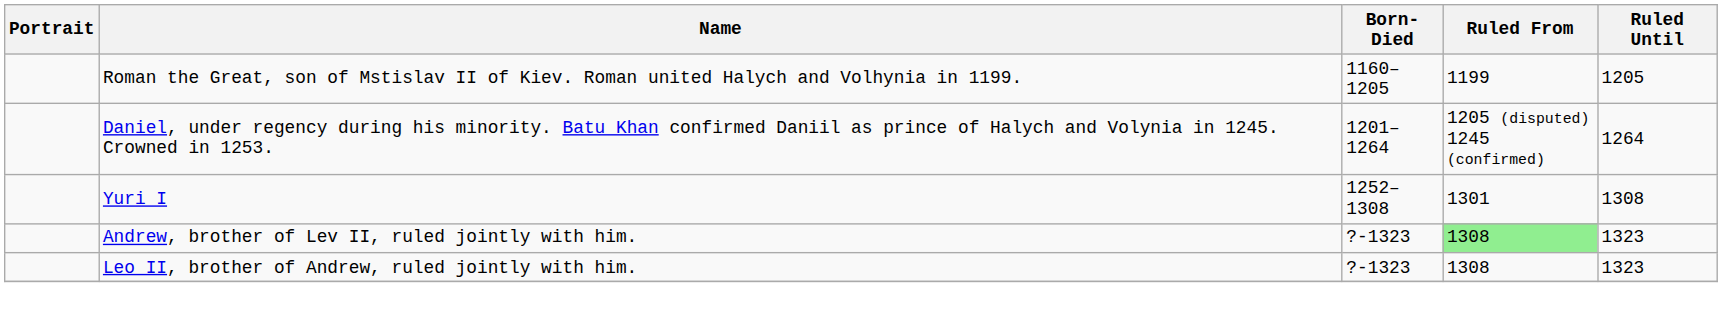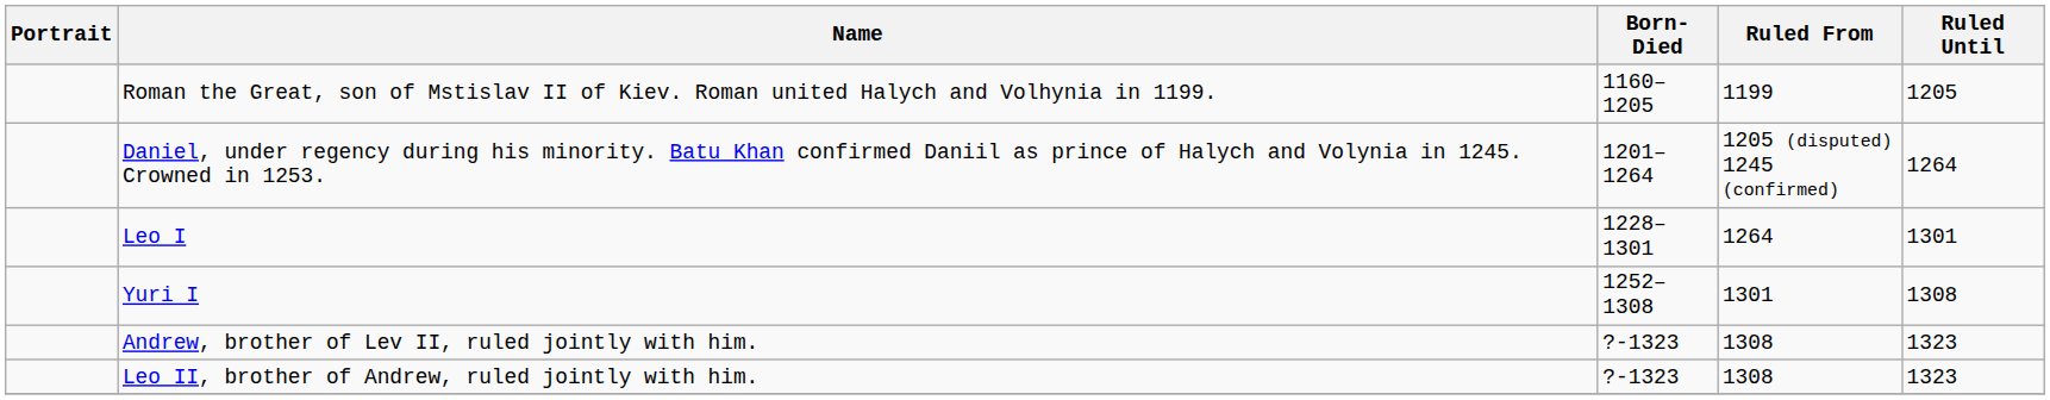 <table class="wikitable">
 <tr ->
 <th>Portrait</th>
 <th>Name</th>
 <th>Born-Died</th>
 <th>Ruled From</th>
 <th>Ruled Until</th>
 </tr>
 <tr ->
 <td></td>
 <td>Roman the Great, son of Mstislav II of Kiev. Roman united Halych and Volhynia in 1199.</td>
 <td>1160–1205</td>
 <td>1199</td>
 <td>1205</td>
 </tr>
 <tr ->
 <td></td>
 <td><a href='#'>Daniel</a>, under regency during his minority. <a href='#'>Batu Khan</a> confirmed Daniil as prince of Halych and Volynia in 1245. Crowned in 1253.</td>
 <td>1201–1264</td>
 <td>1205 <small>(disputed)</small><br>1245 <small>(confirmed)</small></td>
 <td>1264</td>
 </tr>
 <tr ->
 <td></td>
+<td><a href='#'>Leo I</a></td>
+<td>1228–1301</td>
+<td>1264</td>
+<td>1301</td>
+</tr>
+<tr ->
+<td></td>
 <td><a href='#'>Yuri I</a></td>
 <td>1252–1308</td>
 <td>1301</td>
 <td>1308</td>
 </tr>
 <tr ->
 <td></td>
 <td><a href='#'>Andrew</a>, brother of Lev II, ruled jointly with him.</td>
 <td>?-1323</td>
-<td style="background: lightgreen;">1308</td>
+<td>1308</td>
 <td>1323</td>
 </tr>
 <tr ->
 <td></td>
 <td><a href='#'>Leo II</a>, brother of Andrew, ruled jointly with him.</td>
 <td>?-1323</td>
 <td>1308</td>
 <td>1323</td>
 </tr>
 <tr ->
 </tr>
 </table>
